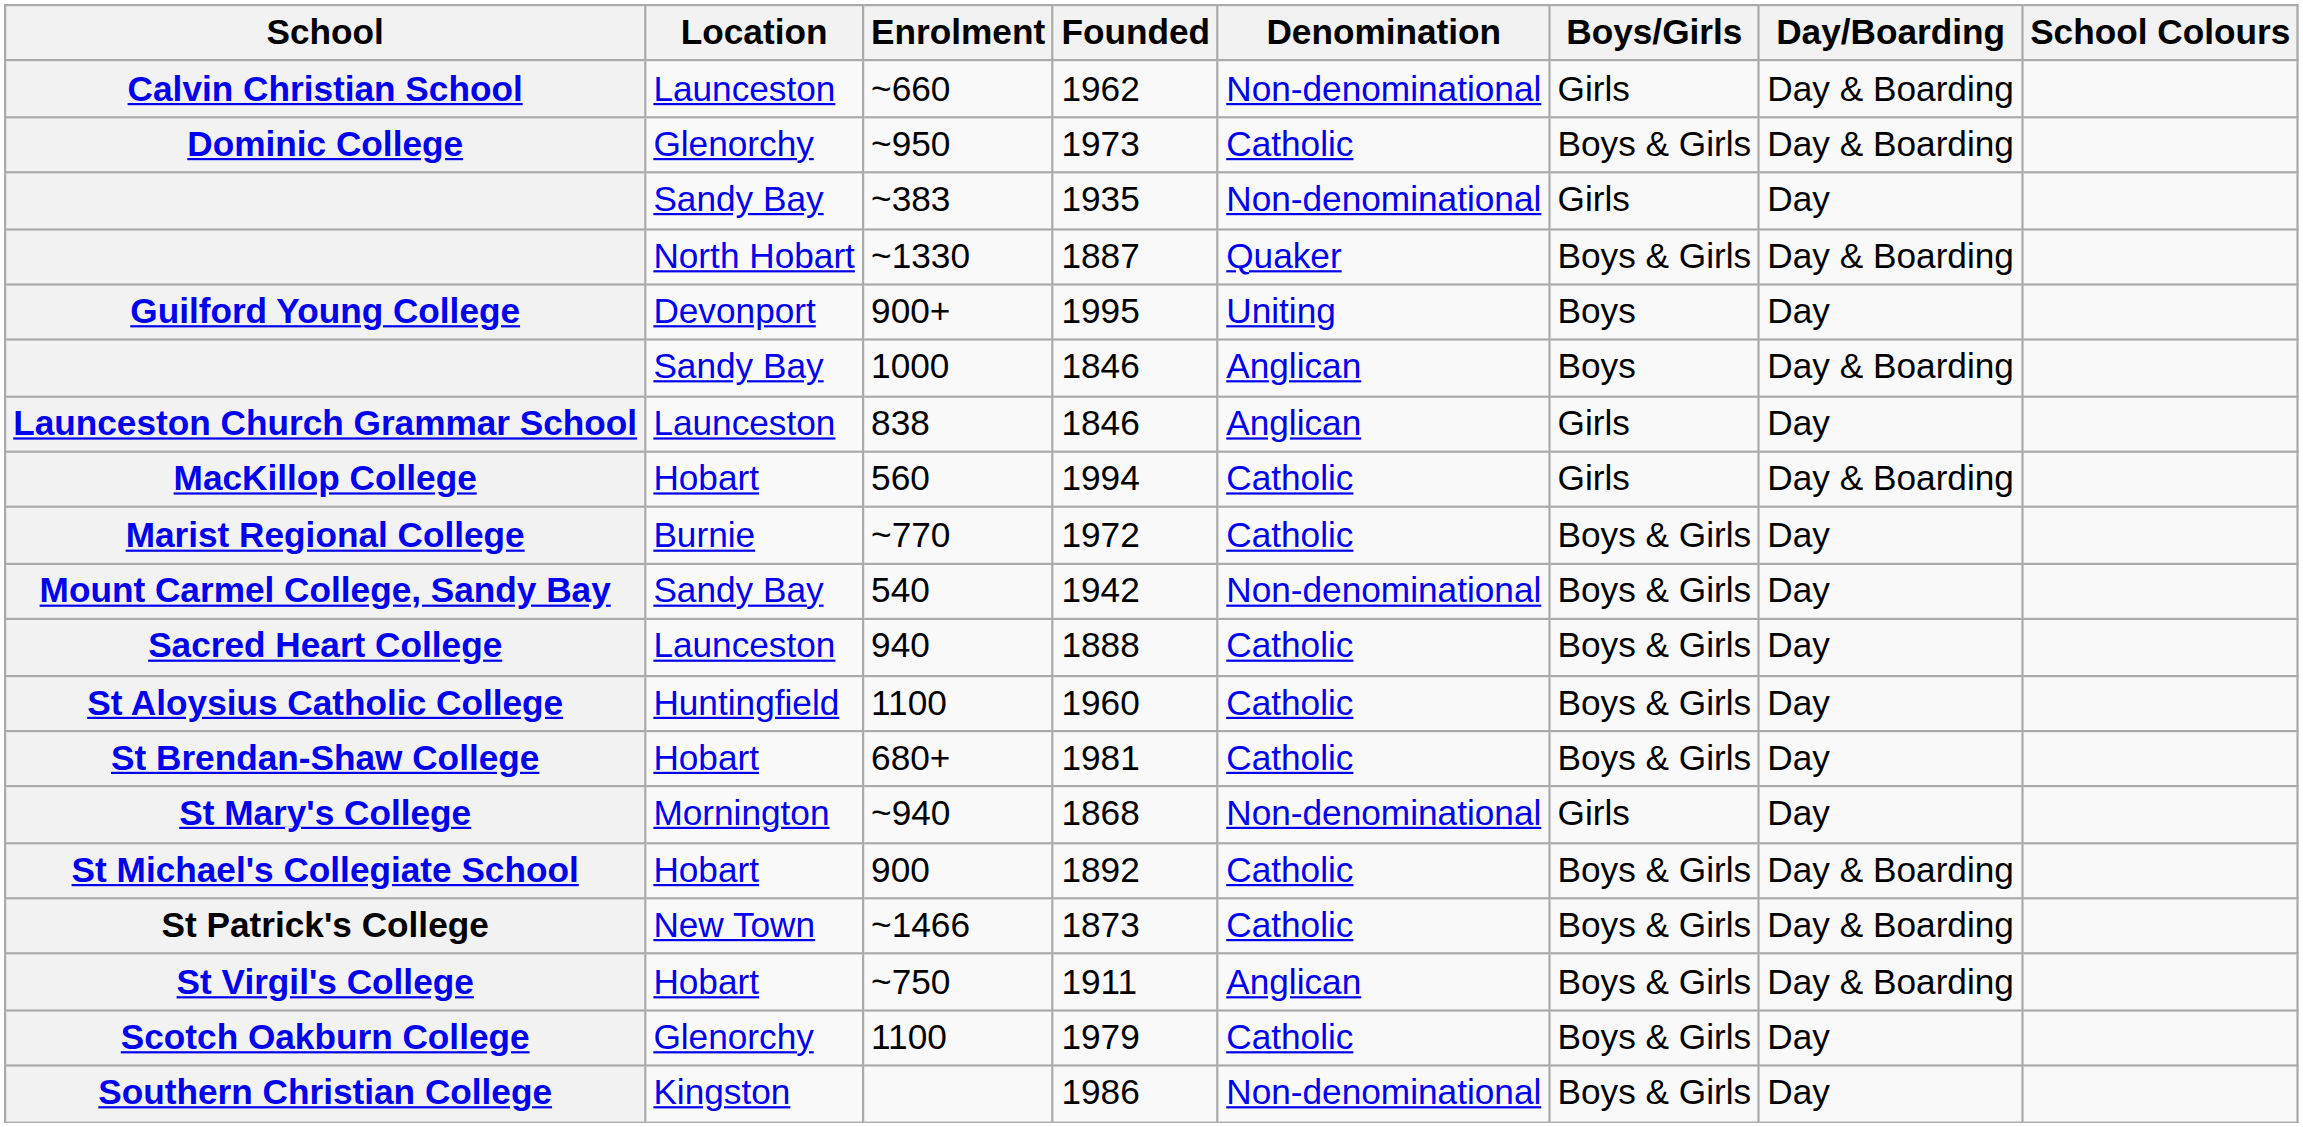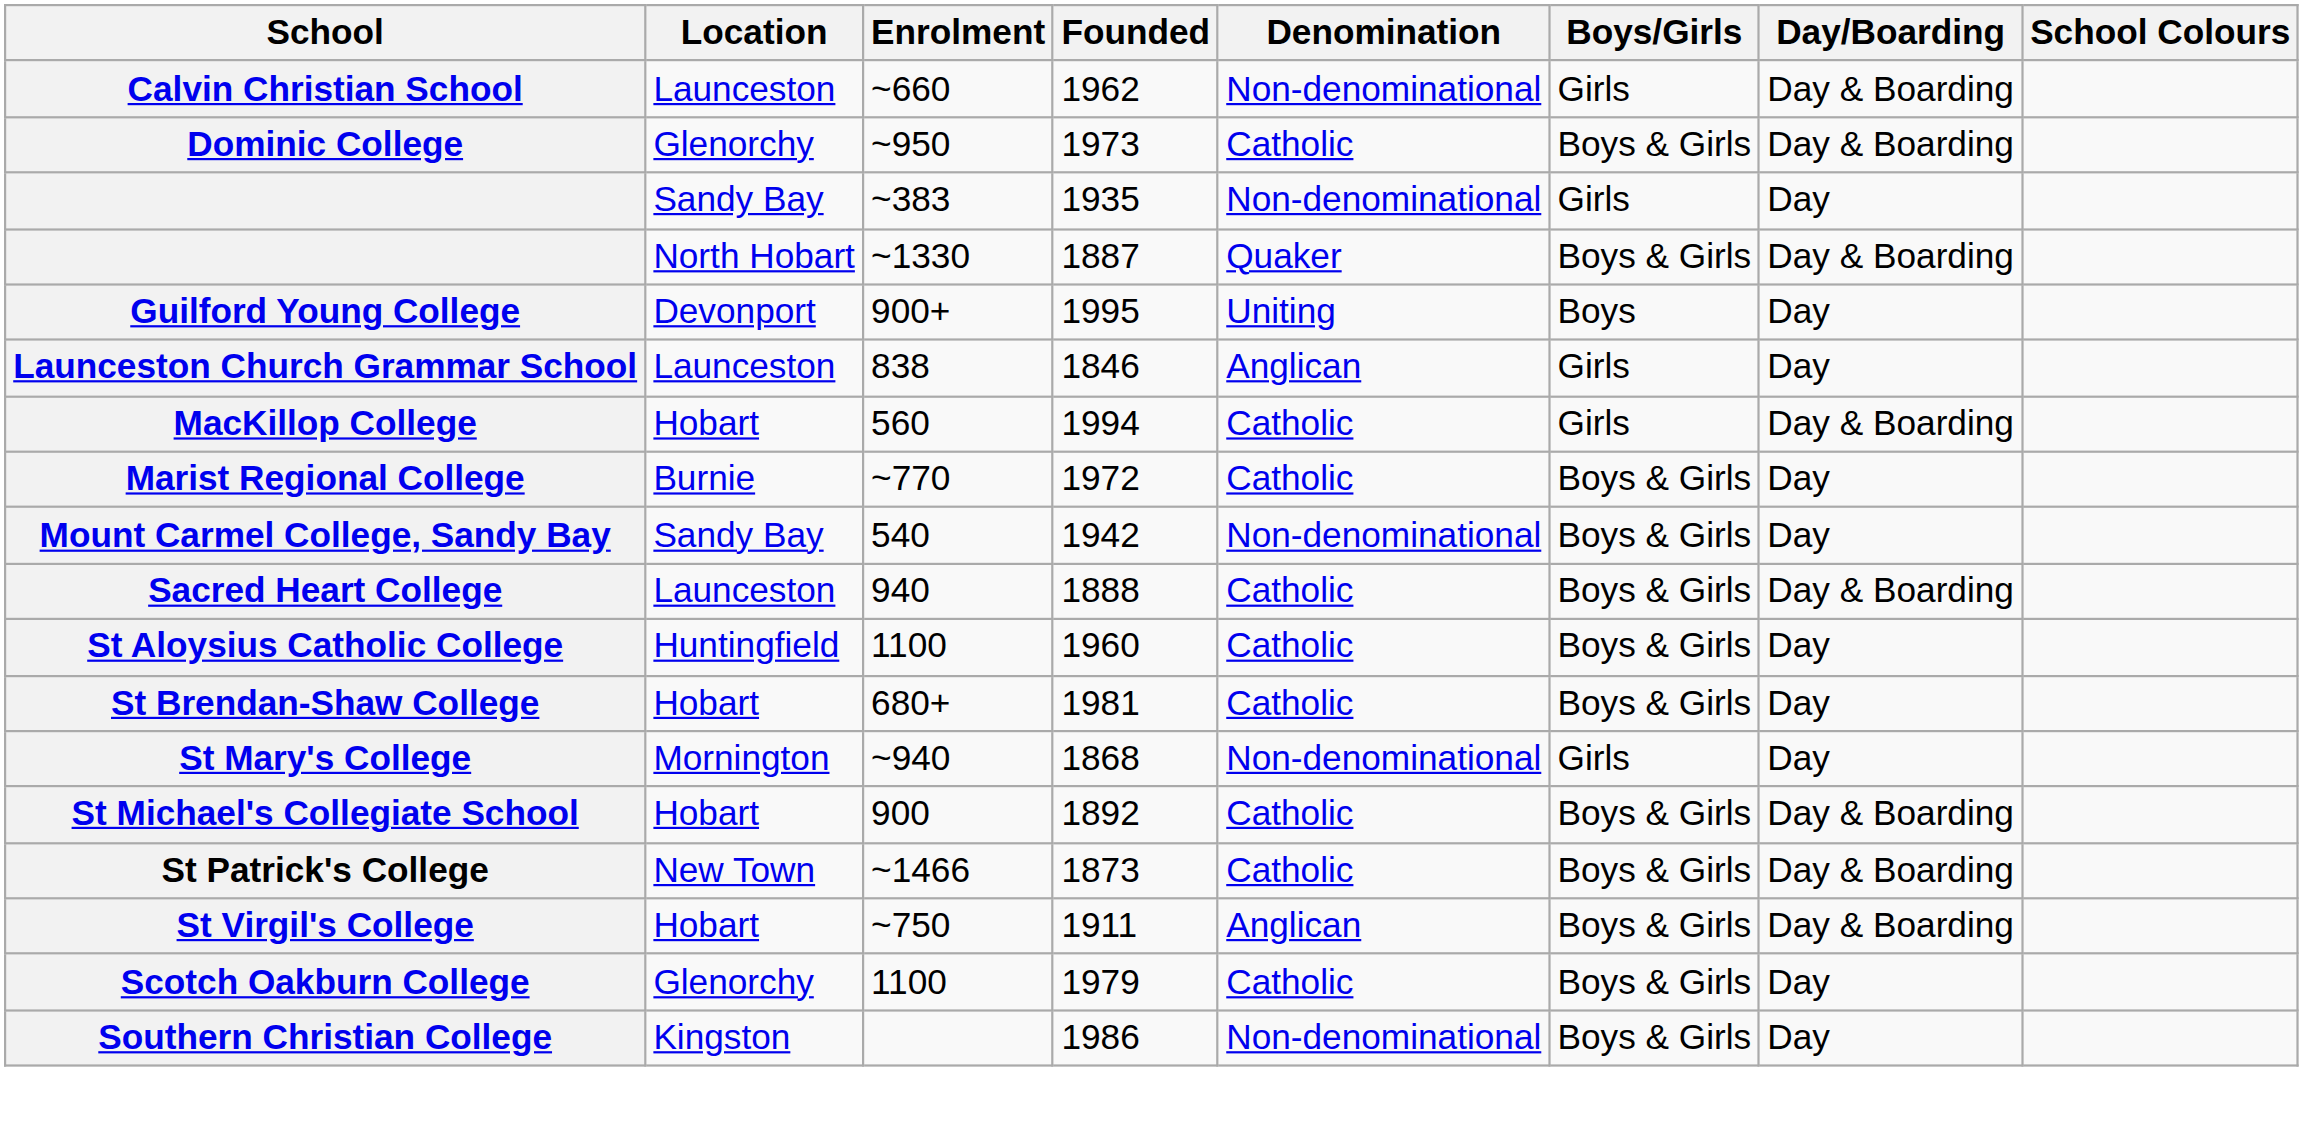 <table class="wikitable sortable plainrowheaders">
 <tr>
 <th scope="col">School</th>
 <th scope="col">Location</th>
 <th scope="col">Enrolment</th>
 <th scope="col">Founded</th>
 <th scope="col">Denomination</th>
 <th scope="col">Boys/Girls</th>
 <th scope="col">Day/Boarding</th>
 <th scope="col" class="unsortable">School Colours</th>
 </tr>
 <tr>
 <th scope="row"><a href='#'>Calvin Christian School</a></th>
 <td><a href='#'>Launceston</a></td>
 <td data-sort-value=660>~660</td>
 <td>1962</td>
 <td><a href='#'>Non-denominational</a></td>
 <td>Girls</td>
 <td>Day & Boarding</td>
 <td></td>
 </tr>
 <tr>
 <th scope="row"><a href='#'>Dominic College</a></th>
 <td><a href='#'>Glenorchy</a></td>
 <td data-sort-value=950>~950</td>
 <td>1973</td>
 <td><a href='#'>Catholic</a></td>
 <td>Boys & Girls</td>
 <td>Day & Boarding</td>
 <td></td>
 </tr>
 <tr>
 <th scope="row"></th>
 <td><a href='#'>Sandy Bay</a></td>
 <td data-sort-value=383>~383</td>
 <td>1935</td>
 <td><a href='#'>Non-denominational</a></td>
 <td>Girls</td>
 <td>Day</td>
 <td></td>
 </tr>
 <tr>
 <th scope="row"></th>
 <td><a href='#'>North Hobart</a></td>
 <td data-sort-value=1330>~1330</td>
 <td>1887</td>
 <td><a href='#'>Quaker</a></td>
 <td>Boys & Girls</td>
 <td>Day & Boarding</td>
 <td></td>
 </tr>
 <tr>
 <th scope="row"><a href='#'>Guilford Young College</a></th>
 <td><a href='#'>Devonport</a></td>
 <td data-sort-value=900>900+</td>
 <td>1995</td>
 <td><a href='#'>Uniting</a></td>
 <td>Boys</td>
 <td>Day</td>
 <td></td>
 </tr>
 <tr>
-<th scope="row"></th>
-<td><a href='#'>Sandy Bay</a></td>
-<td>1000</td>
-<td>1846</td>
-<td><a href='#'>Anglican</a></td>
-<td>Boys</td>
-<td>Day & Boarding</td>
-<td></td>
-</tr>
-<tr>
 <th scope="row"><a href='#'>Launceston Church Grammar School</a></th>
 <td><a href='#'>Launceston</a></td>
 <td>838</td>
 <td>1846</td>
 <td><a href='#'>Anglican</a></td>
 <td>Girls</td>
 <td>Day</td>
 <td></td>
 </tr>
 <tr>
 <th scope="row"><a href='#'>MacKillop College</a></th>
 <td><a href='#'>Hobart</a></td>
 <td>560</td>
 <td>1994</td>
 <td><a href='#'>Catholic</a></td>
 <td>Girls</td>
 <td>Day & Boarding</td>
 <td></td>
 </tr>
 <tr>
 <th scope="row"><a href='#'>Marist Regional College</a></th>
 <td><a href='#'>Burnie</a></td>
 <td data-sort-value=770>~770</td>
 <td>1972</td>
 <td><a href='#'>Catholic</a></td>
 <td>Boys & Girls</td>
 <td>Day</td>
 <td></td>
 </tr>
 <tr>
 <th scope="row"><a href='#'>Mount Carmel College, Sandy Bay</a></th>
 <td><a href='#'>Sandy Bay</a></td>
 <td>540</td>
 <td>1942</td>
 <td><a href='#'>Non-denominational</a></td>
 <td>Boys & Girls</td>
 <td>Day</td>
 <td></td>
 </tr>
 <tr>
 <th scope="row"><a href='#'>Sacred Heart College</a></th>
 <td><a href='#'>Launceston</a></td>
 <td>940</td>
 <td>1888</td>
 <td><a href='#'>Catholic</a></td>
 <td>Boys & Girls</td>
-<td>Day</td>
+<td>Day & Boarding</td>
 <td></td>
 </tr>
 <tr>
 <th scope="row"><a href='#'>St Aloysius Catholic College</a></th>
 <td><a href='#'>Huntingfield</a></td>
 <td>1100</td>
 <td>1960</td>
 <td><a href='#'>Catholic</a></td>
 <td>Boys & Girls</td>
 <td>Day</td>
 <td></td>
 </tr>
 <tr>
 <th scope="row"><a href='#'>St Brendan-Shaw College</a></th>
 <td><a href='#'>Hobart</a></td>
 <td data-sort-value=680>680+</td>
 <td>1981</td>
 <td><a href='#'>Catholic</a></td>
 <td>Boys & Girls</td>
 <td>Day</td>
 <td></td>
 </tr>
 <tr>
 <th scope="row"><a href='#'>St Mary's College</a></th>
 <td><a href='#'>Mornington</a></td>
 <td data-sort-value=940>~940</td>
 <td>1868</td>
 <td><a href='#'>Non-denominational</a></td>
 <td>Girls</td>
 <td>Day</td>
 <td></td>
 </tr>
 <tr>
 <th scope="row"><a href='#'>St Michael's Collegiate School</a></th>
 <td><a href='#'>Hobart</a></td>
 <td>900</td>
 <td>1892</td>
 <td><a href='#'>Catholic</a></td>
 <td>Boys & Girls</td>
 <td>Day & Boarding</td>
 <td></td>
 </tr>
 <tr>
 <th scope="row">St Patrick's College</th>
 <td><a href='#'>New Town</a></td>
 <td data-sort-value=1466>~1466</td>
 <td>1873</td>
 <td><a href='#'>Catholic</a></td>
 <td>Boys & Girls</td>
 <td>Day & Boarding</td>
 <td></td>
 </tr>
 <tr>
 <th scope="row"><a href='#'>St Virgil's College</a></th>
 <td><a href='#'>Hobart</a></td>
 <td data-sort-value=750>~750</td>
 <td>1911</td>
 <td><a href='#'>Anglican</a></td>
 <td>Boys & Girls</td>
 <td>Day & Boarding</td>
 <td></td>
 </tr>
 <tr>
 <th scope="row"><a href='#'>Scotch Oakburn College</a></th>
 <td><a href='#'>Glenorchy</a></td>
 <td>1100</td>
 <td>1979</td>
 <td><a href='#'>Catholic</a></td>
 <td>Boys & Girls</td>
 <td>Day</td>
 <td></td>
 </tr>
 <tr>
 <th scope="row"><a href='#'>Southern Christian College</a></th>
 <td><a href='#'>Kingston</a></td>
 <td></td>
 <td>1986</td>
 <td><a href='#'>Non-denominational</a></td>
 <td>Boys & Girls</td>
 <td>Day</td>
 <td></td>
 </tr>
 </table>
